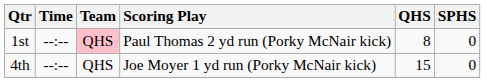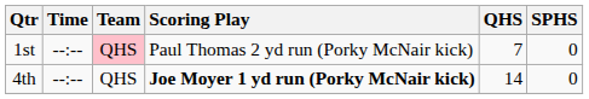 <table class="wikitable">
 <tr>
 <th style="text-align: center;">Qtr</th>
 <th style="text-align: center;">Time</th>
 <th style="text-align: center;">Team</th>
 <th style="text-align: left;">Scoring Play</th>
 <th style="text-align: right;">QHS</th>
 <th style="text-align: right;">SPHS</th>
 </tr>
 <tr>
 <td style="text-align: center;">1st</td>
 <td style="text-align: center;">--:--</td>
 <td style="background: pink; text-align: center;">QHS</td>
 <td style="text-align: left;">Paul Thomas 2 yd run (Porky McNair kick)</td>
-<td style="text-align: right;">8</td>
+<td style="text-align: right;">7</td>
 <td style="text-align: right;">0</td>
 </tr>
 <tr>
 <td style="text-align: center;">4th</td>
 <td style="text-align: center;">--:--</td>
 <td style="text-align: center;">QHS</td>
-<td style="text-align: left;">Joe Moyer 1 yd run (Porky McNair kick)</td>
-<td style="text-align: right;">15</td>
+<td style="text-align: left;"><strong>Joe Moyer 1 yd run (Porky McNair kick)</strong></td>
+<td style="text-align: right;">14</td>
 <td style="text-align: right;">0</td>
 </tr>
 <tr>
 </tr>
 </table>
